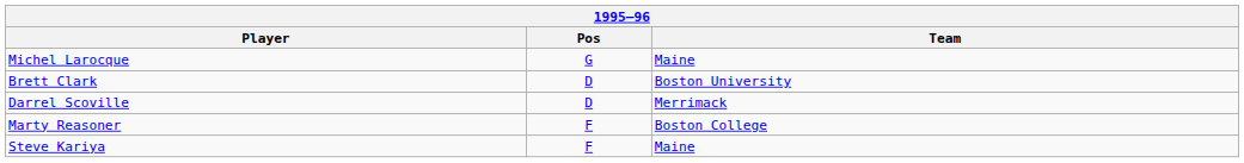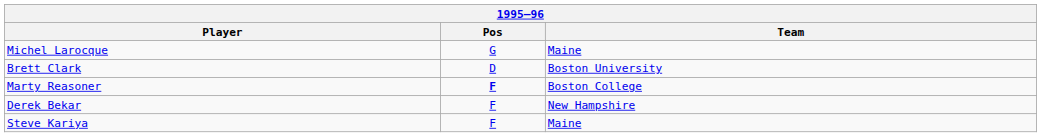 <table class="wikitable" width=95%>
 <tr>
 <th colspan=3><a href='#'>1995–96</a></th>
 </tr>
 <tr>
 <th>Player</th>
 <th>Pos</th>
 <th>Team</th>
 </tr>
 <tr>
 <td><a href='#'>Michel Larocque</a></td>
 <td align=center><a href='#'>G</a></td>
 <td><a href='#'>Maine</a></td>
 </tr>
 <tr>
 <td><a href='#'>Brett Clark</a></td>
 <td align=center><a href='#'>D</a></td>
 <td><a href='#'>Boston University</a></td>
 </tr>
 <tr>
-<td><a href='#'>Darrel Scoville</a></td>
-<td align=center><a href='#'>D</a></td>
-<td><a href='#'>Merrimack</a></td>
+<td><a href='#'>Marty Reasoner</a></td>
+<td align=center><strong><a href='#'>F</a></strong></td>
+<td><a href='#'>Boston College</a></td>
 </tr>
 <tr>
-<td><a href='#'>Marty Reasoner</a></td>
+<td><a href='#'>Derek Bekar</a></td>
 <td align=center><a href='#'>F</a></td>
-<td><a href='#'>Boston College</a></td>
+<td><a href='#'>New Hampshire</a></td>
 </tr>
 <tr>
 <td><a href='#'>Steve Kariya</a></td>
 <td align=center><a href='#'>F</a></td>
 <td><a href='#'>Maine</a></td>
 </tr>
 </table>
